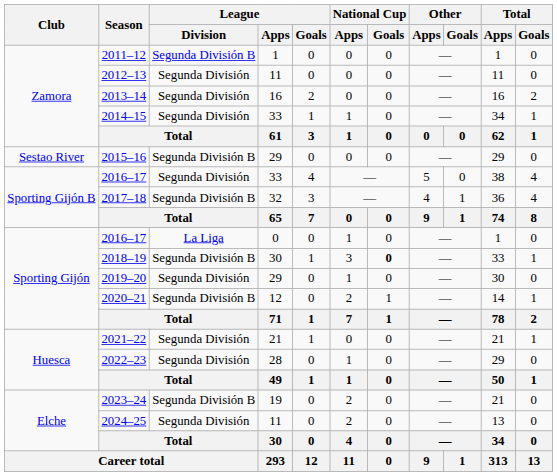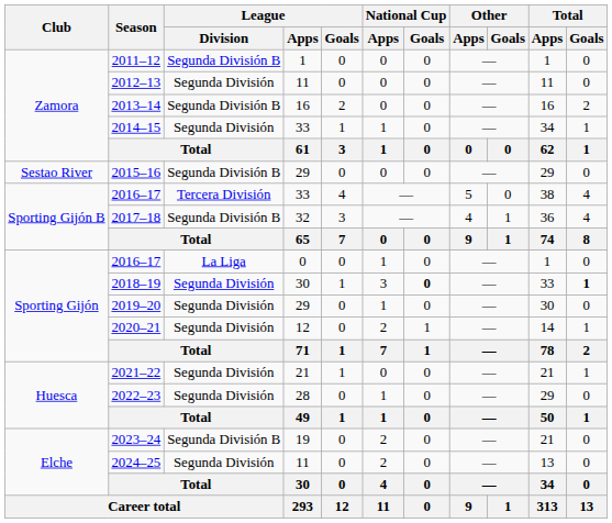 <table class="wikitable" style="text-align:center">
 <tr>
 <th rowspan="2">Club</th>
 <th rowspan="2">Season</th>
 <th colspan="3">League</th>
 <th colspan="2">National Cup</th>
 <th colspan="2">Other</th>
 <th colspan="2">Total</th>
 </tr>
 <tr>
 <th>Division</th>
 <th>Apps</th>
 <th>Goals</th>
 <th>Apps</th>
 <th>Goals</th>
 <th>Apps</th>
 <th>Goals</th>
 <th>Apps</th>
 <th>Goals</th>
 </tr>
 <tr>
 <td rowspan="5"><a href='#'>Zamora</a></td>
 <td><a href='#'>2011–12</a></td>
 <td><a href='#'>Segunda División B</a></td>
 <td>1</td>
 <td>0</td>
 <td>0</td>
 <td>0</td>
 <td colspan="2">—</td>
 <td>1</td>
 <td>0</td>
 </tr>
 <tr>
 <td><a href='#'>2012–13</a></td>
 <td>Segunda División</td>
 <td>11</td>
 <td>0</td>
 <td>0</td>
 <td>0</td>
 <td colspan="2">—</td>
 <td>11</td>
 <td>0</td>
 </tr>
 <tr>
 <td><a href='#'>2013–14</a></td>
-<td>Segunda División</td>
+<td>Segunda División B</td>
 <td>16</td>
 <td>2</td>
 <td>0</td>
 <td>0</td>
 <td colspan="2">—</td>
 <td>16</td>
 <td>2</td>
 </tr>
 <tr>
 <td><a href='#'>2014–15</a></td>
 <td>Segunda División</td>
 <td>33</td>
 <td>1</td>
 <td>1</td>
 <td>0</td>
 <td colspan="2">—</td>
 <td>34</td>
 <td>1</td>
 </tr>
 <tr>
 <th colspan="2">Total</th>
 <th>61</th>
 <th>3</th>
 <th>1</th>
 <th>0</th>
 <th>0</th>
 <th>0</th>
 <th>62</th>
 <th>1</th>
 </tr>
 <tr>
 <td><a href='#'>Sestao River</a></td>
 <td><a href='#'>2015–16</a></td>
 <td>Segunda División B</td>
 <td>29</td>
 <td>0</td>
 <td>0</td>
 <td>0</td>
 <td colspan="2">—</td>
 <td>29</td>
 <td>0</td>
 </tr>
 <tr>
 <td rowspan="3"><a href='#'>Sporting Gijón B</a></td>
 <td><a href='#'>2016–17</a></td>
-<td>Segunda División</td>
+<td><a href='#'>Tercera División</a></td>
 <td>33</td>
 <td>4</td>
 <td colspan="2">—</td>
 <td>5</td>
 <td>0</td>
 <td>38</td>
 <td>4</td>
 </tr>
 <tr>
 <td><a href='#'>2017–18</a></td>
 <td>Segunda División B</td>
 <td>32</td>
 <td>3</td>
 <td colspan="2">—</td>
 <td>4</td>
 <td>1</td>
 <td>36</td>
 <td>4</td>
 </tr>
 <tr>
 <th colspan="2">Total</th>
 <th>65</th>
 <th>7</th>
 <th>0</th>
 <th>0</th>
 <th>9</th>
 <th>1</th>
 <th>74</th>
 <th>8</th>
 </tr>
 <tr>
 <td rowspan="5"><a href='#'>Sporting Gijón</a></td>
 <td><a href='#'>2016–17</a></td>
 <td><a href='#'>La Liga</a></td>
 <td>0</td>
 <td>0</td>
 <td>1</td>
 <td>0</td>
 <td colspan="2">—</td>
 <td>1</td>
 <td>0</td>
 </tr>
 <tr>
 <td><a href='#'>2018–19</a></td>
-<td>Segunda División B</td>
+<td><a href='#'>Segunda División</a></td>
 <td>30</td>
 <td>1</td>
 <td>3</td>
 <td><strong>0</strong></td>
 <td colspan="2">—</td>
 <td>33</td>
-<td>1</td>
+<td><strong>1</strong></td>
 </tr>
 <tr>
 <td><a href='#'>2019–20</a></td>
 <td>Segunda División</td>
 <td>29</td>
 <td>0</td>
 <td>1</td>
 <td>0</td>
 <td colspan="2">—</td>
 <td>30</td>
 <td>0</td>
 </tr>
 <tr>
 <td><a href='#'>2020–21</a></td>
-<td>Segunda División B</td>
+<td>Segunda División</td>
 <td>12</td>
 <td>0</td>
 <td>2</td>
 <td>1</td>
 <td colspan="2">—</td>
 <td>14</td>
 <td>1</td>
 </tr>
 <tr>
 <th colspan="2">Total</th>
 <th>71</th>
 <th>1</th>
 <th>7</th>
 <th>1</th>
 <th colspan="2">—</th>
 <th>78</th>
 <th>2</th>
 </tr>
 <tr>
 <td rowspan="3"><a href='#'>Huesca</a></td>
 <td><a href='#'>2021–22</a></td>
 <td>Segunda División</td>
 <td>21</td>
 <td>1</td>
 <td>0</td>
 <td>0</td>
 <td colspan="2">—</td>
 <td>21</td>
 <td>1</td>
 </tr>
 <tr>
 <td><a href='#'>2022–23</a></td>
 <td>Segunda División</td>
 <td>28</td>
 <td>0</td>
 <td>1</td>
 <td>0</td>
 <td colspan="2">—</td>
 <td>29</td>
 <td>0</td>
 </tr>
 <tr>
 <th colspan="2">Total</th>
 <th>49</th>
 <th>1</th>
 <th>1</th>
 <th>0</th>
 <th colspan="2">—</th>
 <th>50</th>
 <th>1</th>
 </tr>
 <tr>
 <td rowspan="3"><a href='#'>Elche</a></td>
 <td><a href='#'>2023–24</a></td>
 <td>Segunda División B</td>
 <td>19</td>
 <td>0</td>
 <td>2</td>
 <td>0</td>
 <td colspan="2">—</td>
 <td>21</td>
 <td>0</td>
 </tr>
 <tr>
 <td><a href='#'>2024–25</a></td>
 <td>Segunda División</td>
 <td>11</td>
 <td>0</td>
 <td>2</td>
 <td>0</td>
 <td colspan="2">—</td>
 <td>13</td>
 <td>0</td>
 </tr>
 <tr>
 <th colspan="2">Total</th>
 <th>30</th>
 <th>0</th>
 <th>4</th>
 <th>0</th>
 <th colspan="2">—</th>
 <th>34</th>
 <th>0</th>
 </tr>
 <tr>
 <th colspan="3">Career total</th>
 <th>293</th>
 <th>12</th>
 <th>11</th>
 <th>0</th>
 <th>9</th>
 <th>1</th>
 <th>313</th>
 <th>13</th>
 </tr>
 </table>
